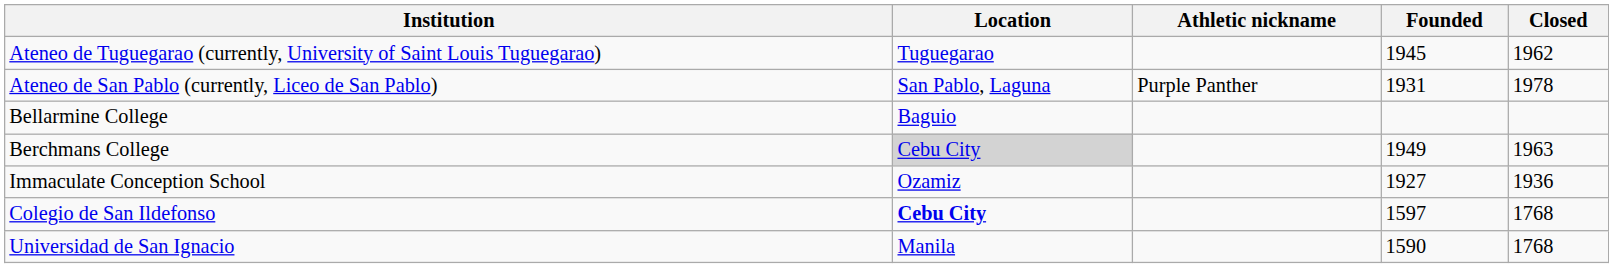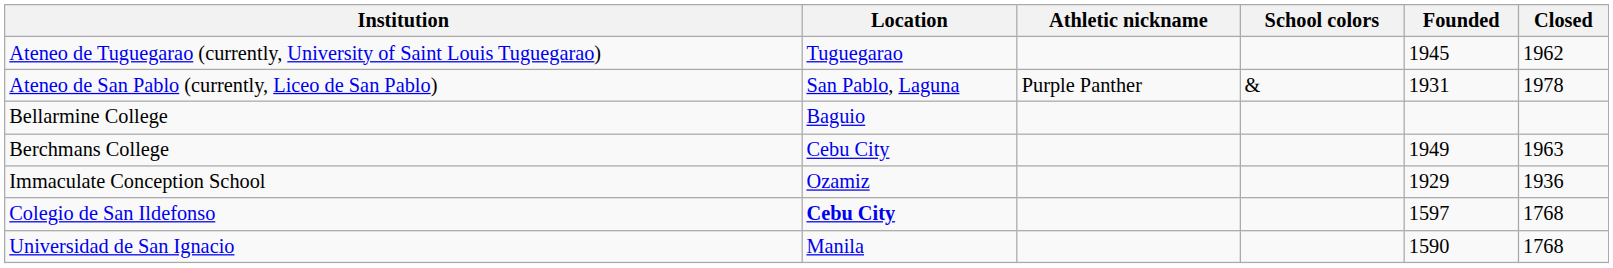 <table class="wikitable" style="width: 100%">
 <tr>
 <th>Institution</th>
 <th>Location</th>
 <th>Athletic nickname</th>
+<th>School colors</th>
 <th>Founded</th>
 <th>Closed</th>
 </tr>
 <tr>
 <td><a href='#'>Ateneo de Tuguegarao</a> (currently, <a href='#'>University of Saint Louis Tuguegarao</a>)</td>
 <td><a href='#'>Tuguegarao</a></td>
+<td></td>
 <td></td>
 <td>1945</td>
 <td>1962</td>
 </tr>
 <tr>
 <td><a href='#'>Ateneo de San Pablo</a> (currently, <a href='#'>Liceo de San Pablo</a>)</td>
 <td><a href='#'>San Pablo</a>, <a href='#'>Laguna</a></td>
 <td>Purple Panther</td>
+<td> & </td>
 <td>1931</td>
 <td>1978</td>
 </tr>
 <tr>
 <td>Bellarmine College</td>
 <td><a href='#'>Baguio</a></td>
 <td></td>
 <td></td>
 <td></td>
+<td></td>
 </tr>
 <tr>
 <td>Berchmans College</td>
-<td style="background: lightgrey;"><a href='#'>Cebu City</a></td>
+<td><a href='#'>Cebu City</a></td>
+<td></td>
 <td></td>
 <td>1949</td>
 <td>1963</td>
 </tr>
 <tr>
 <td>Immaculate Conception School</td>
 <td><a href='#'>Ozamiz</a></td>
 <td></td>
-<td>1927</td>
+<td></td>
+<td>1929</td>
 <td>1936</td>
 </tr>
 <tr>
 <td><a href='#'>Colegio de San Ildefonso</a></td>
 <td><strong><a href='#'>Cebu City</a></strong></td>
+<td></td>
 <td></td>
 <td>1597</td>
 <td>1768</td>
 </tr>
 <tr>
 <td><a href='#'>Universidad de San Ignacio</a></td>
 <td><a href='#'>Manila</a></td>
 <td></td>
+<td></td>
 <td>1590</td>
 <td>1768</td>
 </tr>
 </table>
